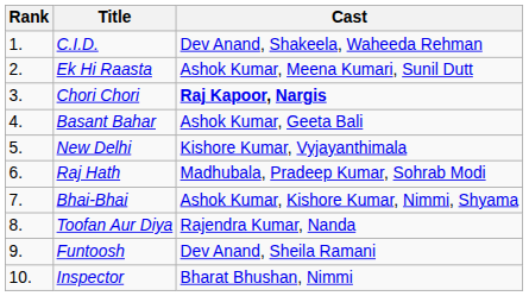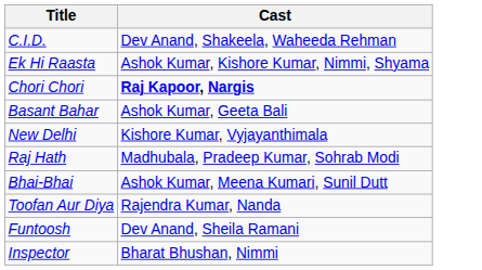 <table class="wikitable">
 <tr>
-<th>Rank</th>
 <th>Title</th>
 <th>Cast</th>
 </tr>
 <tr>
-<td>1.</td>
 <td><em><a href='#'>C.I.D.</a></em></td>
 <td><a href='#'>Dev Anand</a>, <a href='#'>Shakeela</a>, <a href='#'>Waheeda Rehman</a></td>
 </tr>
 <tr>
-<td>2.</td>
 <td><em><a href='#'>Ek Hi Raasta</a></em></td>
-<td><a href='#'>Ashok Kumar</a>, <a href='#'>Meena Kumari</a>, <a href='#'>Sunil Dutt</a></td>
+<td><a href='#'>Ashok Kumar</a>, <a href='#'>Kishore Kumar</a>, <a href='#'>Nimmi</a>, <a href='#'>Shyama</a></td>
 </tr>
 <tr>
-<td>3.</td>
 <td><em><a href='#'>Chori Chori</a></em></td>
 <td><strong><a href='#'>Raj Kapoor</a>, <a href='#'>Nargis</a></strong></td>
 </tr>
 <tr>
-<td>4.</td>
 <td><em><a href='#'>Basant Bahar</a></em></td>
 <td><a href='#'>Ashok Kumar</a>, <a href='#'>Geeta Bali</a></td>
 </tr>
 <tr>
-<td>5.</td>
 <td><em><a href='#'>New Delhi</a></em></td>
 <td><a href='#'>Kishore Kumar</a>, <a href='#'>Vyjayanthimala</a></td>
 </tr>
 <tr>
-<td>6.</td>
 <td><em><a href='#'>Raj Hath</a></em></td>
 <td><a href='#'>Madhubala</a>, <a href='#'>Pradeep Kumar</a>, <a href='#'>Sohrab Modi</a></td>
 </tr>
 <tr>
-<td>7.</td>
 <td><em><a href='#'>Bhai-Bhai</a></em></td>
-<td><a href='#'>Ashok Kumar</a>, <a href='#'>Kishore Kumar</a>, <a href='#'>Nimmi</a>, <a href='#'>Shyama</a></td>
+<td><a href='#'>Ashok Kumar</a>, <a href='#'>Meena Kumari</a>, <a href='#'>Sunil Dutt</a></td>
 </tr>
 <tr>
-<td>8.</td>
 <td><em><a href='#'>Toofan Aur Diya</a></em></td>
 <td><a href='#'>Rajendra Kumar</a>, <a href='#'>Nanda</a></td>
 </tr>
 <tr>
-<td>9.</td>
 <td><em><a href='#'>Funtoosh</a></em></td>
 <td><a href='#'>Dev Anand</a>, <a href='#'>Sheila Ramani</a></td>
 </tr>
 <tr>
-<td>10.</td>
 <td><em><a href='#'>Inspector</a></em></td>
 <td><a href='#'>Bharat Bhushan</a>, <a href='#'>Nimmi</a></td>
 </tr>
 </table>
